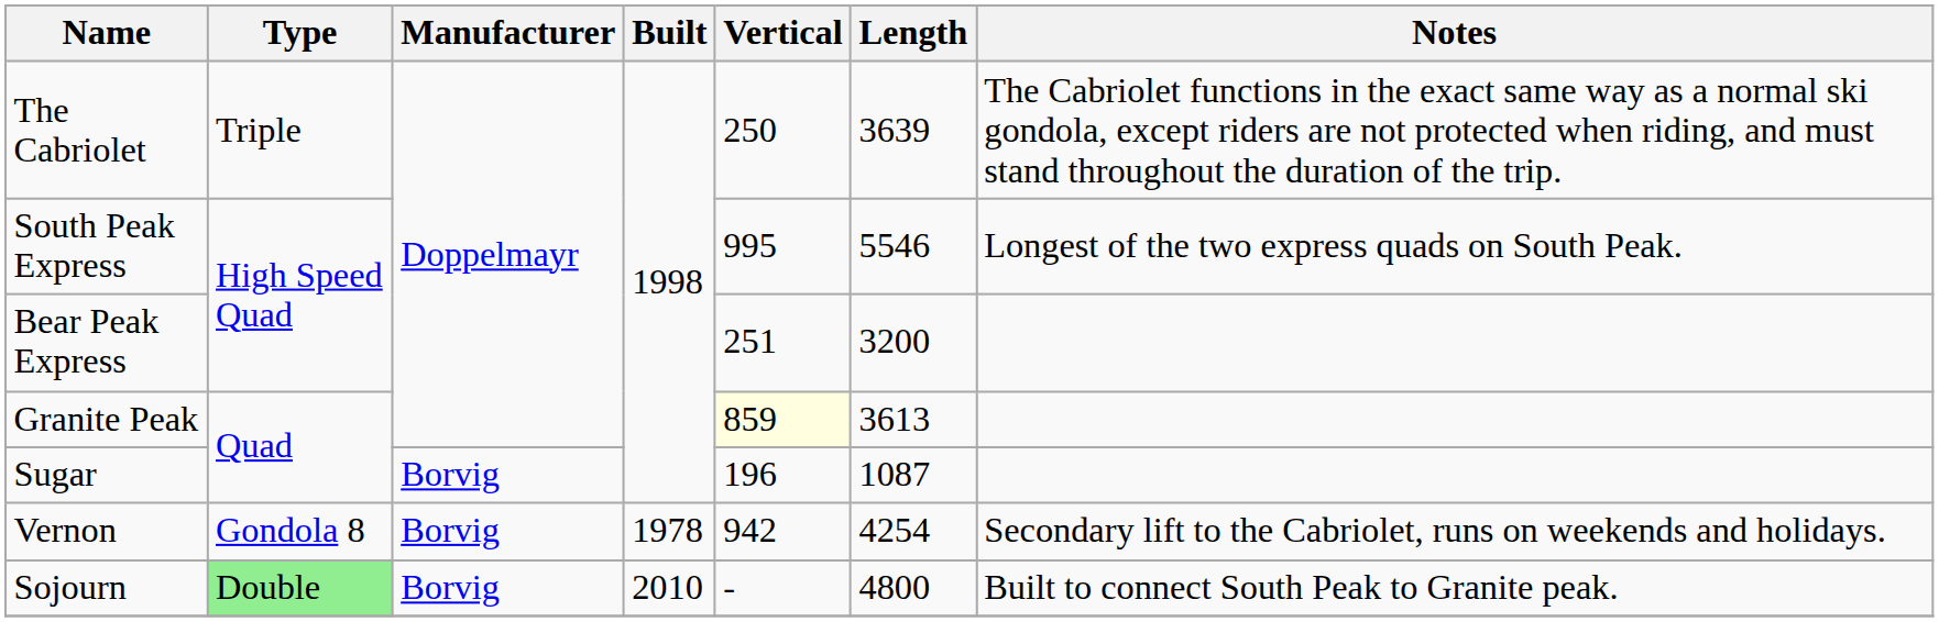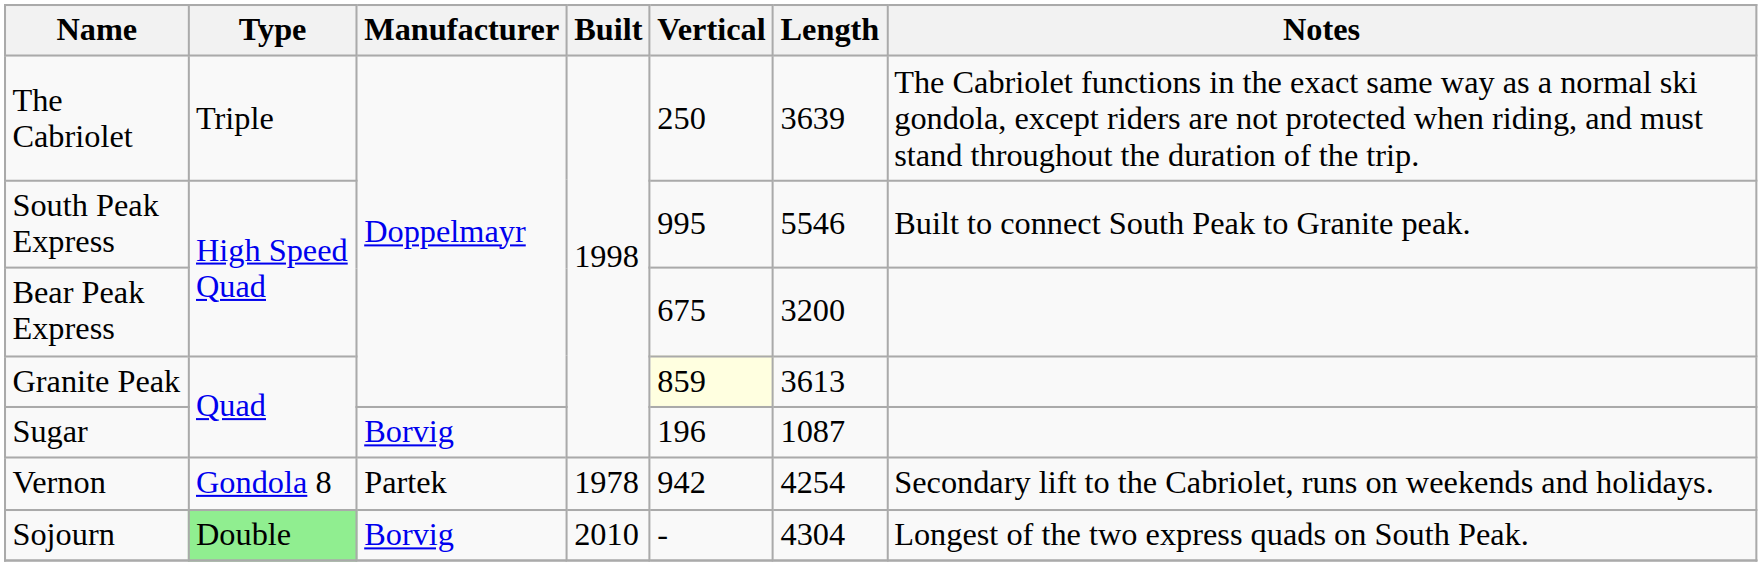 <table class="wikitable">
 <tr>
 <th>Name</th>
 <th>Type</th>
 <th>Manufacturer</th>
 <th>Built</th>
 <th>Vertical<br></th>
 <th>Length<br></th>
 <th>Notes</th>
 </tr>
 <tr>
 <td>The Cabriolet</td>
 <td>Triple</td>
 <td rowspan="4"><a href='#'>Doppelmayr</a></td>
 <td rowspan="5">1998</td>
 <td>250</td>
 <td>3639</td>
 <td>The Cabriolet functions in the exact same way as a normal ski gondola, except riders are not protected when riding, and must stand throughout the duration of the trip.</td>
 </tr>
 <tr>
 <td>South Peak Express</td>
 <td rowspan="2"><a href='#'>High Speed Quad</a></td>
 <td>995</td>
 <td>5546</td>
-<td>Longest of the two express quads on South Peak.</td>
+<td>Built to connect South Peak to Granite peak.</td>
 </tr>
 <tr>
 <td>Bear Peak Express</td>
-<td>251</td>
+<td>675</td>
 <td>3200</td>
 <td></td>
 </tr>
 <tr>
 <td>Granite Peak</td>
 <td rowspan="2"><a href='#'>Quad</a></td>
 <td style="background: lightyellow;">859</td>
 <td>3613</td>
 <td></td>
 </tr>
 <tr>
 <td>Sugar</td>
 <td><a href='#'>Borvig</a></td>
 <td>196</td>
 <td>1087</td>
 <td></td>
 </tr>
 <tr>
 <td>Vernon</td>
 <td><a href='#'>Gondola</a> 8</td>
-<td><a href='#'>Borvig</a></td>
+<td>Partek</td>
 <td>1978</td>
 <td>942</td>
 <td>4254</td>
 <td>Secondary lift to the Cabriolet, runs on weekends and holidays.</td>
 </tr>
 <tr>
 <td>Sojourn</td>
 <td style="background: lightgreen;">Double</td>
 <td><a href='#'>Borvig</a></td>
 <td>2010</td>
 <td>-</td>
-<td>4800</td>
-<td>Built to connect South Peak to Granite peak.</td>
+<td>4304</td>
+<td>Longest of the two express quads on South Peak.</td>
 </tr>
 <tr>
 </tr>
 </table>
